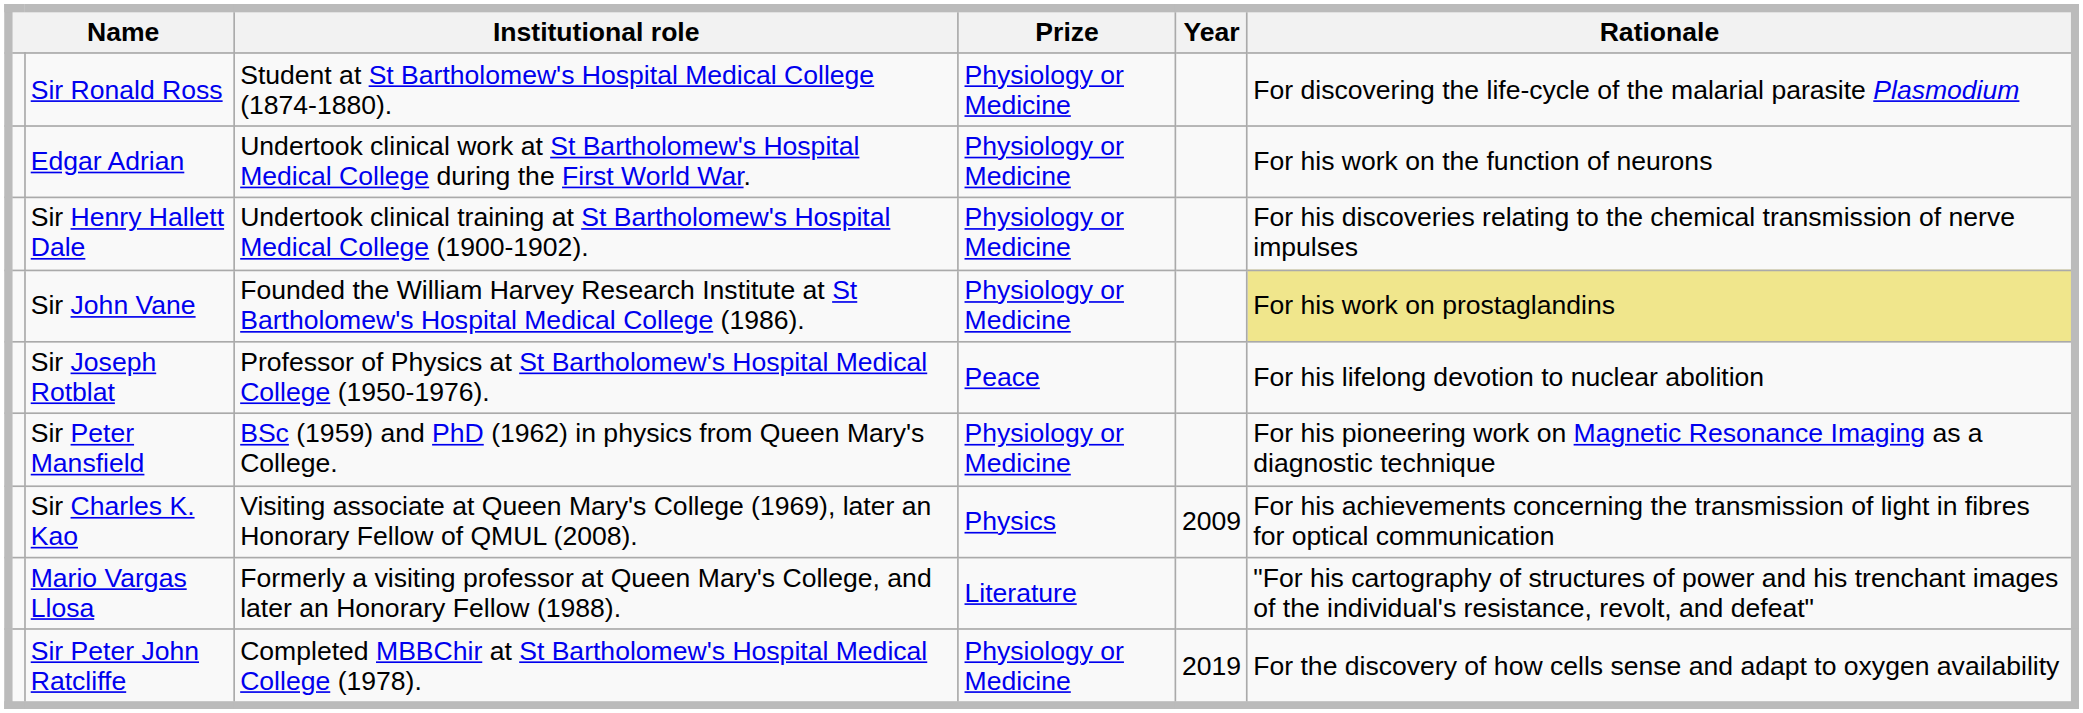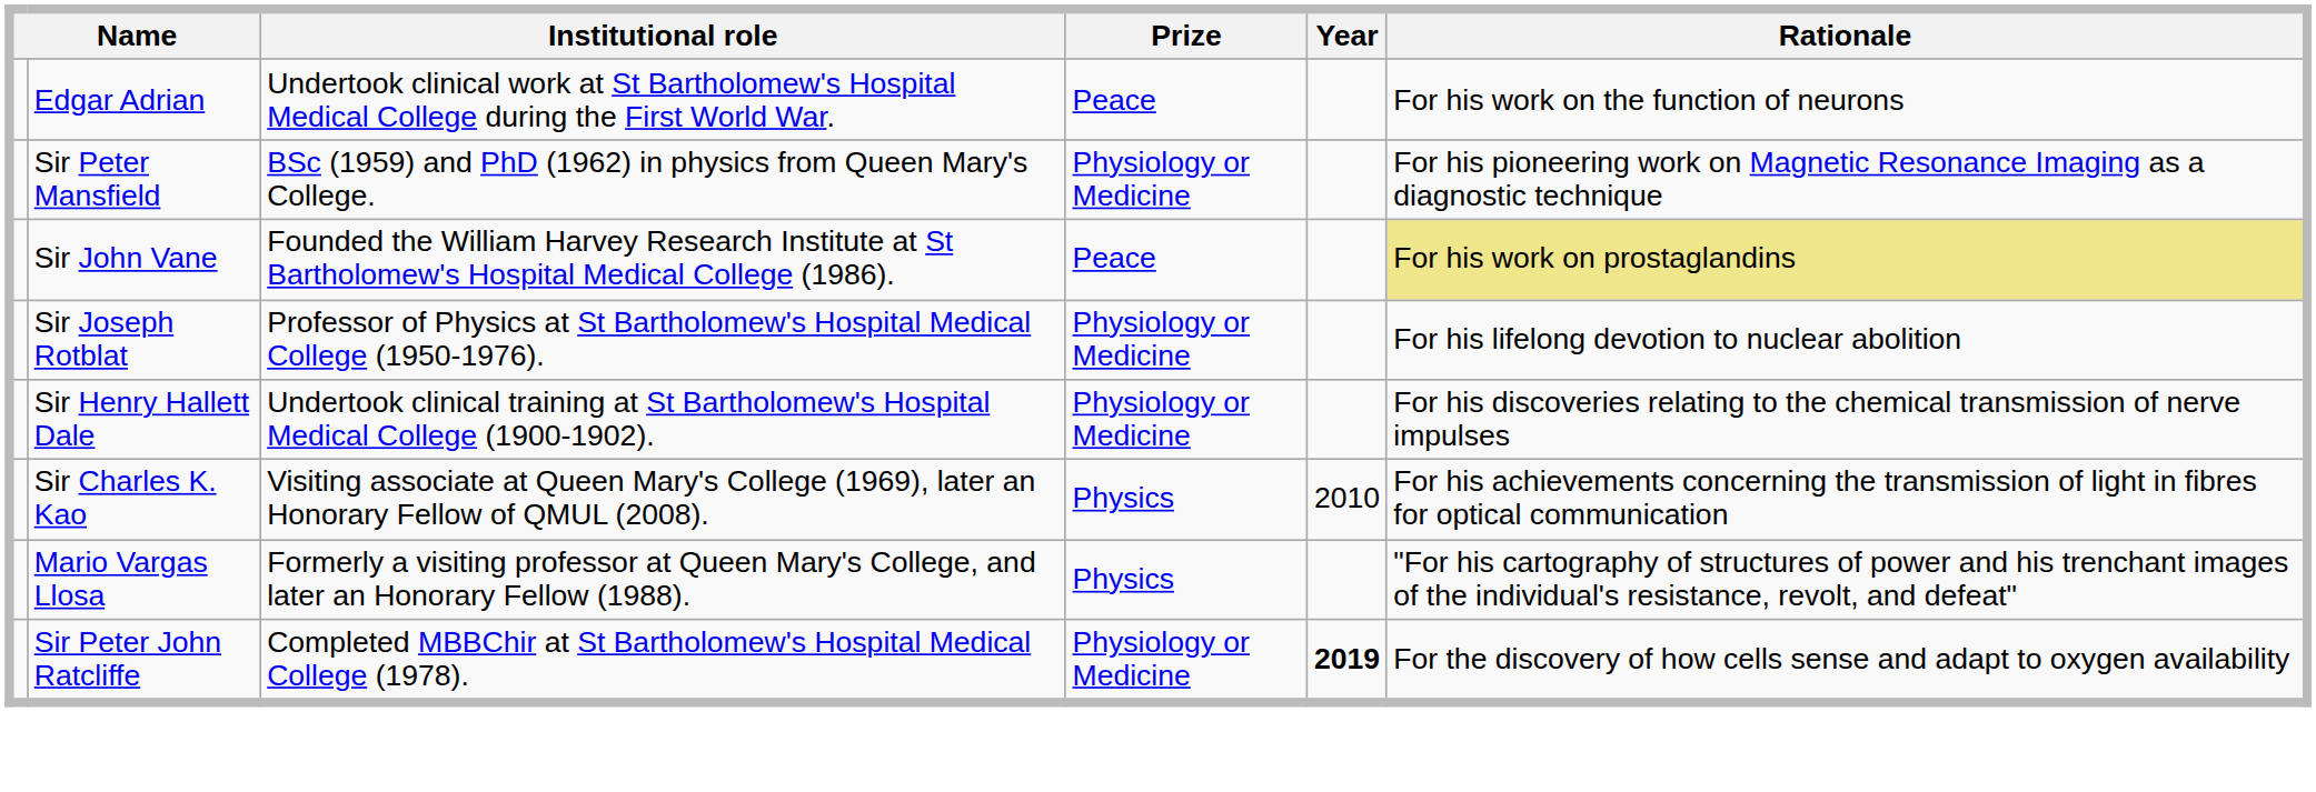 <table class="wikitable" style="float: center; border: 5px solid #BBB; margin: .96em 0 0 .9em;">
 <tr>
 <th colspan=2>Name</th>
 <th>Institutional role</th>
 <th>Prize</th>
 <th>Year</th>
 <th>Rationale</th>
 </tr>
 <tr>
 <td></td>
-<td><a href='#'>Sir Ronald Ross</a></td>
-<td>Student at <a href='#'>St Bartholomew's Hospital Medical College</a> (1874-1880).</td>
-<td><a href='#'>Physiology or Medicine</a></td>
+<td><a href='#'>Edgar Adrian</a></td>
+<td>Undertook clinical work at <a href='#'>St Bartholomew's Hospital Medical College</a> during the <a href='#'>First World War</a>.</td>
+<td><a href='#'>Peace</a></td>
 <td></td>
-<td>For discovering the life-cycle of the malarial parasite <em><a href='#'>Plasmodium</a></em></td>
+<td>For his work on the function of neurons</td>
 </tr>
 <tr>
 <td></td>
-<td><a href='#'>Edgar Adrian</a></td>
-<td>Undertook clinical work at <a href='#'>St Bartholomew's Hospital Medical College</a> during the <a href='#'>First World War</a>.</td>
+<td>Sir <a href='#'>Peter Mansfield</a></td>
+<td><a href='#'>BSc</a> (1959) and <a href='#'>PhD</a> (1962) in physics from Queen Mary's College.</td>
 <td><a href='#'>Physiology or Medicine</a></td>
 <td></td>
-<td>For his work on the function of neurons</td>
+<td>For his pioneering work on <a href='#'>Magnetic Resonance Imaging</a> as a diagnostic technique</td>
+</tr>
+<tr>
+<td></td>
+<td>Sir <a href='#'>John Vane</a></td>
+<td>Founded the William Harvey Research Institute at <a href='#'>St Bartholomew's Hospital Medical College</a> (1986).</td>
+<td><a href='#'>Peace</a></td>
+<td></td>
+<td style="background: khaki;">For his work on prostaglandins</td>
+</tr>
+<tr>
+<td></td>
+<td>Sir <a href='#'>Joseph Rotblat</a></td>
+<td>Professor of Physics at <a href='#'>St Bartholomew's Hospital Medical College</a> (1950-1976).</td>
+<td><a href='#'>Physiology or Medicine</a></td>
+<td></td>
+<td>For his lifelong devotion to nuclear abolition</td>
 </tr>
 <tr>
 <td></td>
 <td>Sir <a href='#'>Henry Hallett Dale</a></td>
 <td>Undertook clinical training at <a href='#'>St Bartholomew's Hospital Medical College</a> (1900-1902).</td>
 <td><a href='#'>Physiology or Medicine</a></td>
 <td></td>
 <td>For his discoveries relating to the chemical transmission of nerve impulses</td>
 </tr>
 <tr>
 <td></td>
-<td>Sir <a href='#'>John Vane</a></td>
-<td>Founded the William Harvey Research Institute at <a href='#'>St Bartholomew's Hospital Medical College</a> (1986).</td>
-<td><a href='#'>Physiology or Medicine</a></td>
-<td></td>
-<td style="background: khaki;">For his work on prostaglandins</td>
-</tr>
-<tr>
-<td></td>
-<td>Sir <a href='#'>Joseph Rotblat</a></td>
-<td>Professor of Physics at <a href='#'>St Bartholomew's Hospital Medical College</a> (1950-1976).</td>
-<td><a href='#'>Peace</a></td>
-<td></td>
-<td>For his lifelong devotion to nuclear abolition</td>
-</tr>
-<tr>
-<td></td>
-<td>Sir <a href='#'>Peter Mansfield</a></td>
-<td><a href='#'>BSc</a> (1959) and <a href='#'>PhD</a> (1962) in physics from Queen Mary's College.</td>
-<td><a href='#'>Physiology or Medicine</a></td>
-<td></td>
-<td>For his pioneering work on <a href='#'>Magnetic Resonance Imaging</a> as a diagnostic technique</td>
-</tr>
-<tr>
-<td></td>
 <td>Sir <a href='#'>Charles K. Kao</a></td>
 <td>Visiting associate at Queen Mary's College (1969), later an Honorary Fellow of QMUL (2008).</td>
 <td><a href='#'>Physics</a></td>
-<td>2009</td>
+<td>2010</td>
 <td>For his achievements concerning the transmission of light in fibres for optical communication</td>
 </tr>
 <tr>
 <td></td>
 <td><a href='#'>Mario Vargas Llosa</a></td>
 <td>Formerly a visiting professor at Queen Mary's College, and later an Honorary Fellow (1988).</td>
-<td><a href='#'>Literature</a></td>
+<td><a href='#'>Physics</a></td>
 <td></td>
 <td>"For his cartography of structures of power and his trenchant images of the individual's resistance, revolt, and defeat"</td>
 </tr>
 <tr>
 <td></td>
 <td><a href='#'>Sir Peter John Ratcliffe</a></td>
 <td>Completed <a href='#'>MBBChir</a> at <a href='#'>St Bartholomew's Hospital Medical College</a> (1978).</td>
 <td><a href='#'>Physiology or Medicine</a></td>
-<td>2019</td>
+<td><strong>2019</strong></td>
 <td>For the discovery of how cells sense and adapt to oxygen availability</td>
 </tr>
 </table>
